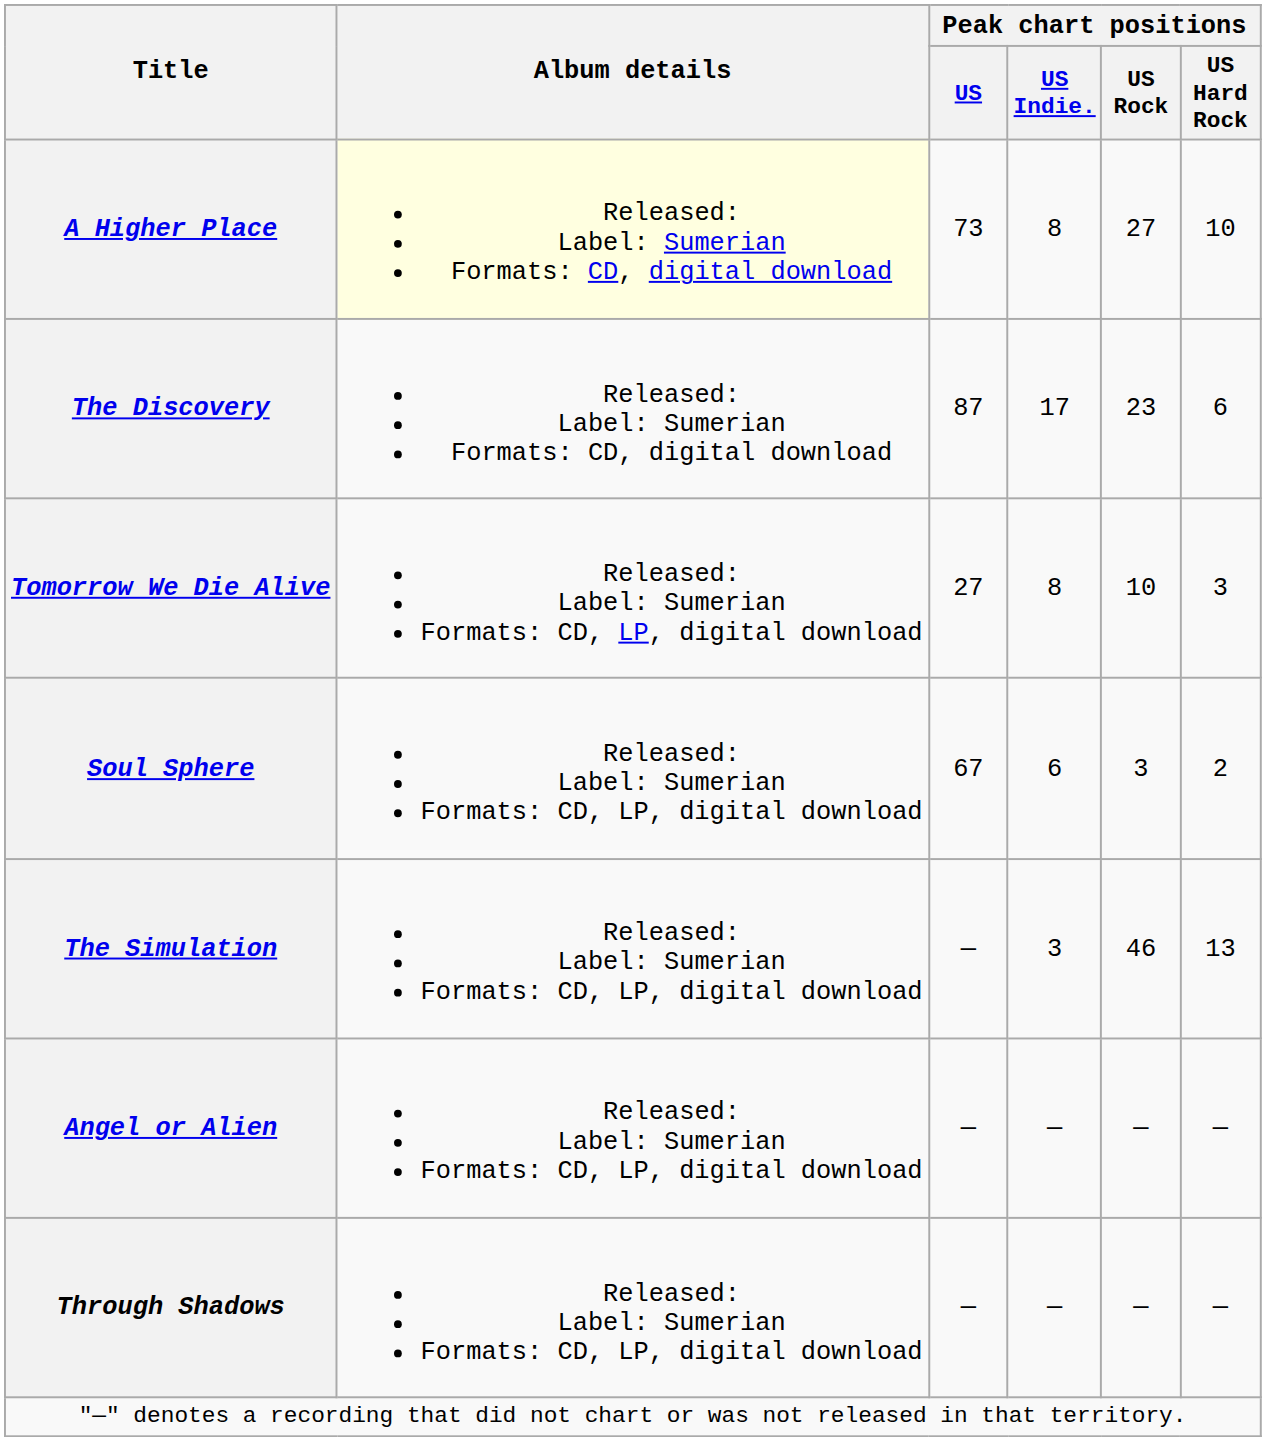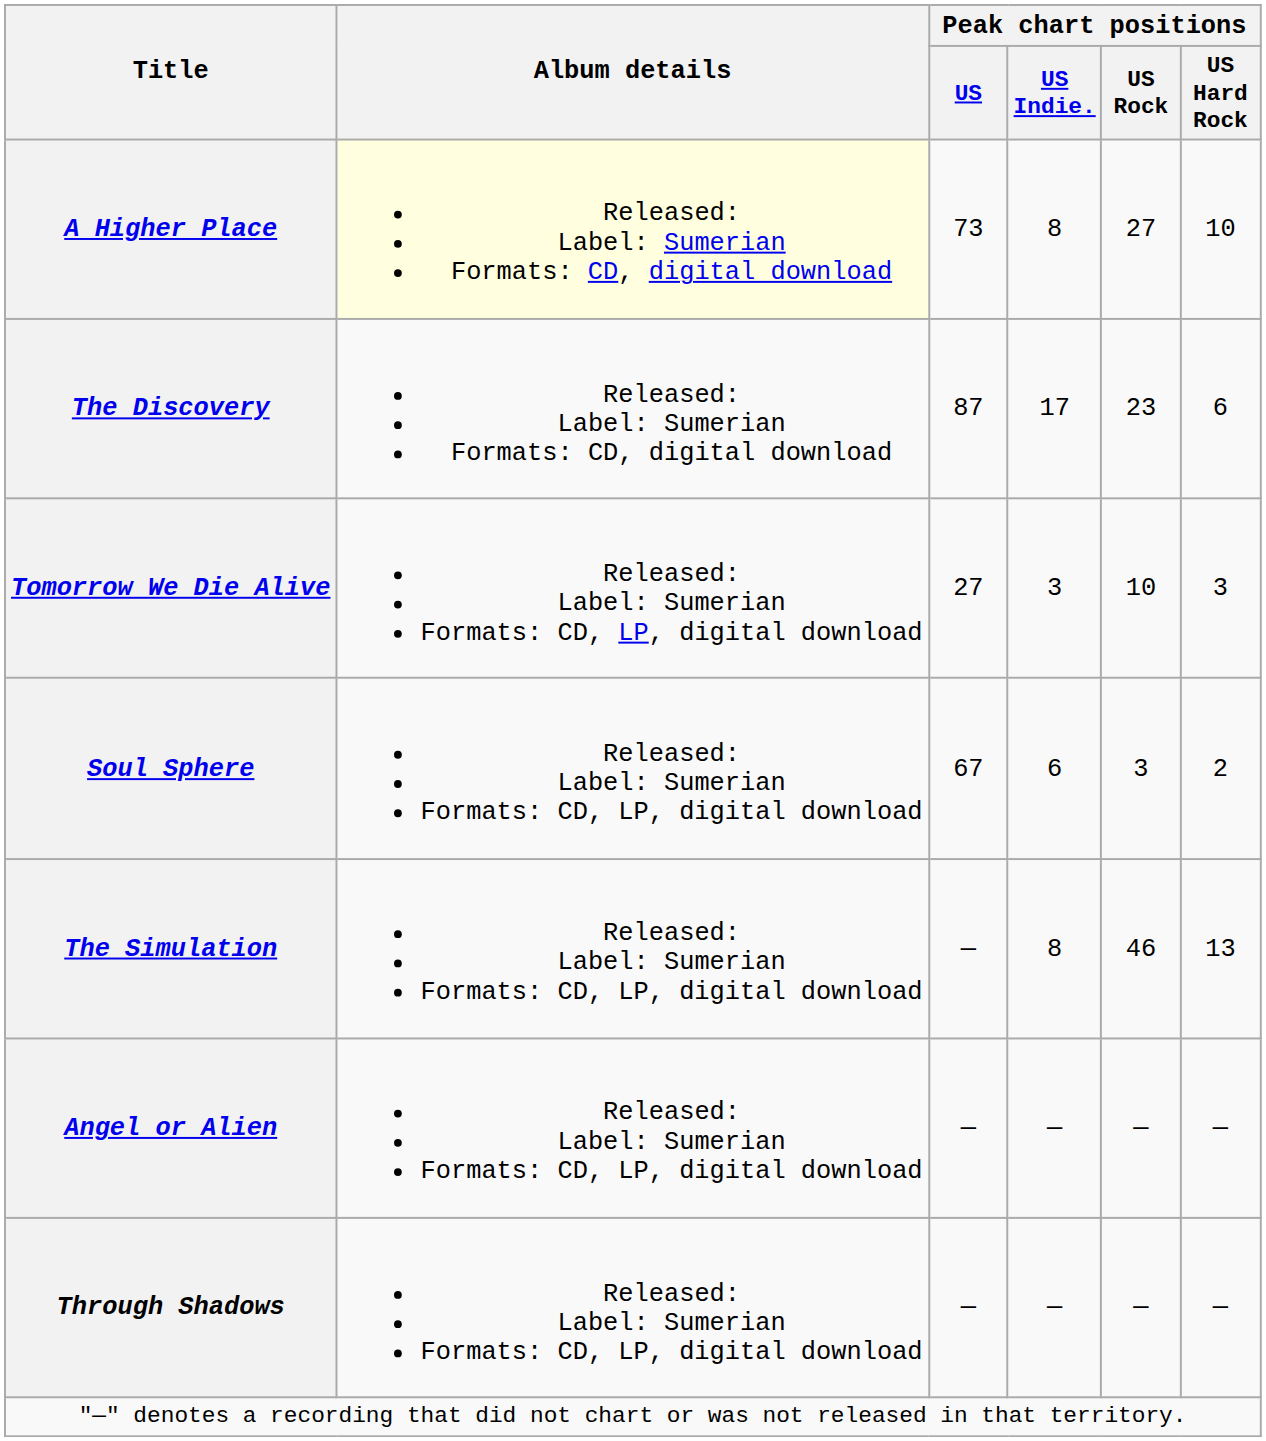 <table class="wikitable plainrowheaders" style="text-align:center;">
 <tr>
 <th rowspan="2">Title</th>
 <th rowspan="2">Album details</th>
 <th colspan="12">Peak chart positions</th>
 </tr>
 <tr>
 <th scope="col" style="width:3em;font-size:90%;"><a href='#'>US</a><br></th>
 <th scope="col" style="width:3em;font-size:90%;"><a href='#'>US<br>Indie.</a><br></th>
 <th scope="col" style="width:3em;font-size:90%;">US<br>Rock<br></th>
 <th scope="col" style="width:3em;font-size:90%;">US<br>Hard Rock<br></th>
 </tr>
 <tr>
 <th scope="row"><em><a href='#'>A Higher Place</a></em></th>
 <td style="background: lightyellow;"><br><ul><li>Released: </li><li>Label: <a href='#'>Sumerian</a></li><li>Formats: <a href='#'>CD</a>, <a href='#'>digital download</a></li></ul></td>
 <td>73</td>
 <td>8</td>
 <td>27</td>
 <td>10</td>
 </tr>
 <tr>
 <th scope="row"><em><a href='#'>The Discovery</a></em></th>
 <td><br><ul><li>Released: </li><li>Label: Sumerian</li><li>Formats: CD, digital download</li></ul></td>
 <td>87</td>
 <td>17</td>
 <td>23</td>
 <td>6</td>
 </tr>
 <tr>
 <th scope="row"><em><a href='#'>Tomorrow We Die Alive</a></em></th>
 <td><br><ul><li>Released: </li><li>Label: Sumerian</li><li>Formats: CD, <a href='#'>LP</a>, digital download</li></ul></td>
 <td>27</td>
-<td>8</td>
+<td>3</td>
 <td>10</td>
 <td>3</td>
 </tr>
 <tr>
 <th scope="row"><em><a href='#'>Soul Sphere</a></em></th>
 <td><br><ul><li>Released: </li><li>Label: Sumerian</li><li>Formats: CD, LP, digital download</li></ul></td>
 <td>67</td>
 <td>6</td>
 <td>3</td>
 <td>2</td>
 </tr>
 <tr>
 <th scope="row"><em><a href='#'>The Simulation</a></em></th>
 <td><br><ul><li>Released: </li><li>Label: Sumerian</li><li>Formats: CD, LP, digital download</li></ul></td>
 <td>—</td>
-<td>3</td>
+<td>8</td>
 <td>46</td>
 <td>13</td>
 </tr>
 <tr>
 <th scope="row"><em><a href='#'>Angel or Alien</a></em></th>
 <td><br><ul><li>Released: </li><li>Label: Sumerian</li><li>Formats: CD, LP, digital download</li></ul></td>
 <td>—</td>
 <td>—</td>
 <td>—</td>
 <td>—</td>
 </tr>
 <tr>
 <th scope="row"><em>Through Shadows</em></th>
 <td><br><ul><li>Released: </li><li>Label: Sumerian</li><li>Formats: CD, LP, digital download</li></ul></td>
 <td>—</td>
 <td>—</td>
 <td>—</td>
 <td>—</td>
 </tr>
 <tr>
 <td colspan="30" style="font-size:90%">"—" denotes a recording that did not chart or was not released in that territory.</td>
 </tr>
 </table>
